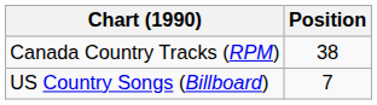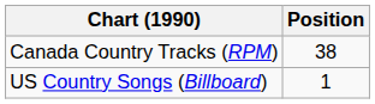 <table class="wikitable sortable">
 <tr>
 <th scope="col">Chart (1990)</th>
 <th scope="col">Position</th>
 </tr>
 <tr>
 <td>Canada Country Tracks (<em><a href='#'>RPM</a></em>)</td>
 <td align="center">38</td>
 </tr>
 <tr>
 <td>US <a href='#'>Country Songs</a> (<em><a href='#'>Billboard</a></em>)</td>
-<td align="center">7</td>
+<td align="center">1</td>
 </tr>
 </table>
